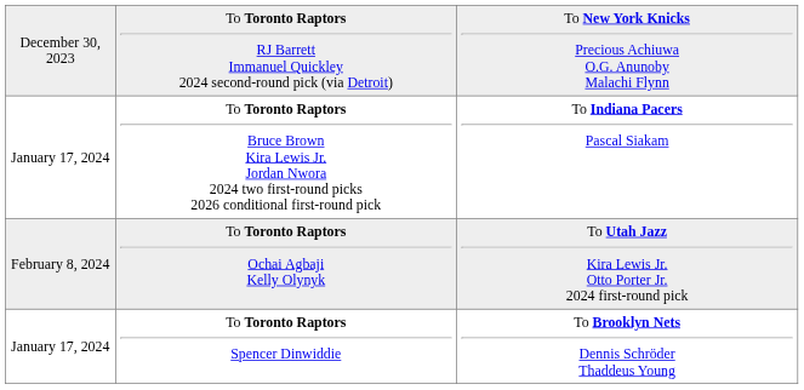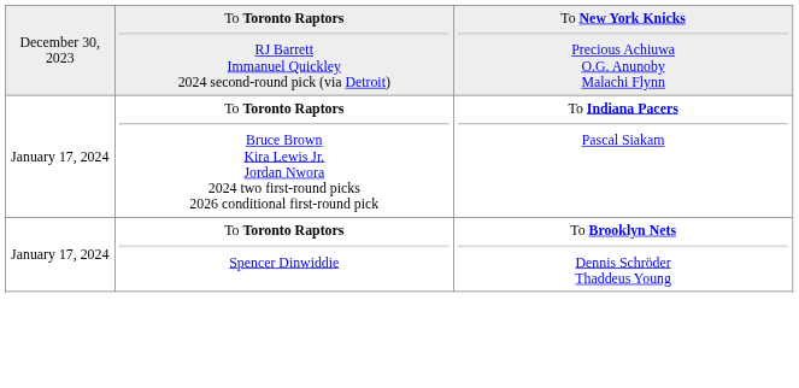 <table border="1" style="border-collapse:collapse; text-align:center; width:100%;"  cellpadding="5">
 <tr style="background:#eee;">
 <td style="width:10%">December 30, 2023</td>
 <td style="width:31%; vertical-align:top;">To <strong>Toronto Raptors</strong><hr><a href='#'>RJ Barrett</a><br><a href='#'>Immanuel Quickley</a><br>2024 second-round pick (via <a href='#'>Detroit</a>)</td>
 <td style="width:31%; vertical-align:top;">To <strong><a href='#'>New York Knicks</a></strong><hr><a href='#'>Precious Achiuwa</a><br><a href='#'>O.G. Anunoby</a><br><a href='#'>Malachi Flynn</a></td>
 </tr>
 <tr>
 <td style="width:10%">January 17, 2024</td>
 <td style="width:31%; vertical-align:top;">To <strong>Toronto Raptors</strong><hr><a href='#'>Bruce Brown</a><br><a href='#'>Kira Lewis Jr.</a><br><a href='#'>Jordan Nwora</a><br>2024 two first-round picks<br>2026 conditional first-round pick</td>
 <td style="width:31%; vertical-align:top;">To <strong><a href='#'>Indiana Pacers</a></strong><hr><a href='#'>Pascal Siakam</a></td>
 </tr>
-<tr style="background:#eee;">
-<td style="width:10%">February 8, 2024</td>
-<td style="width:31%; vertical-align:top;">To <strong>Toronto Raptors</strong><hr><a href='#'>Ochai Agbaji</a><br><a href='#'>Kelly Olynyk</a></td>
-<td style="width:31%; vertical-align:top;">To <strong><a href='#'>Utah Jazz</a></strong><hr><a href='#'>Kira Lewis Jr.</a><br><a href='#'>Otto Porter Jr.</a><br>2024 first-round pick</td>
-</tr>
 <tr>
 <td style="width:10%">January 17, 2024</td>
 <td style="width:31%; vertical-align:top;">To <strong>Toronto Raptors</strong><hr><a href='#'>Spencer Dinwiddie</a></td>
 <td style="width:31%; vertical-align:top;">To <strong><a href='#'>Brooklyn Nets</a></strong><hr><a href='#'>Dennis Schröder</a><br><a href='#'>Thaddeus Young</a></td>
 </tr>
 </table>
